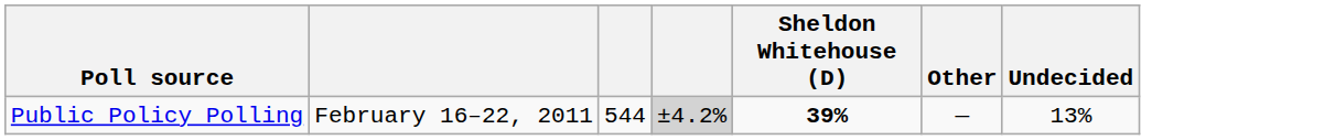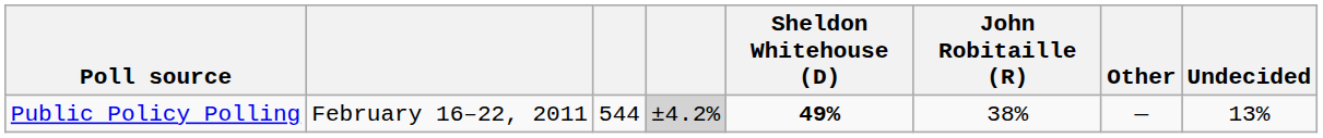 <table class="wikitable" style="text-align:center">
 <tr valign= bottom>
 <th>Poll source</th>
 <th></th>
 <th></th>
 <th></th>
 <th style="width:100px;">Sheldon<br>Whitehouse (D)</th>
+<th style="width:100px;">John<br>Robitaille (R)</th>
 <th>Other</th>
 <th>Undecided</th>
 </tr>
 <tr>
 <td align=left><a href='#'>Public Policy Polling</a></td>
 <td>February 16–22, 2011</td>
 <td>544</td>
 <td style="background: lightgrey;">±4.2%</td>
-<td><strong>39%</strong></td>
+<td><strong>49%</strong></td>
+<td>38%</td>
 <td>—</td>
 <td>13%</td>
 </tr>
 </table>
